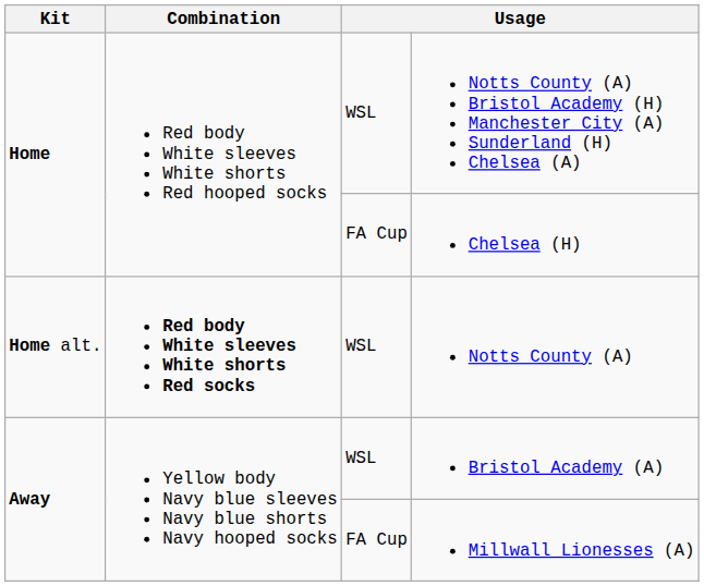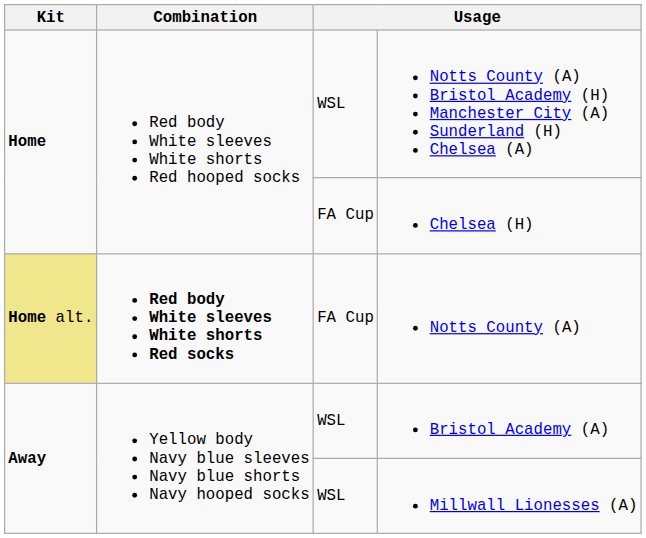 <table class="wikitable">
 <tr>
 <th>Kit</th>
 <th>Combination</th>
 <th colspan="2">Usage</th>
 </tr>
 <tr>
 <td rowspan="2"><strong>Home</strong></td>
 <td rowspan="2"><br><ul><li>Red body</li><li>White sleeves</li><li>White shorts</li><li>Red hooped socks</li></ul></td>
 <td>WSL</td>
 <td><br><ul><li><a href='#'>Notts County</a> (A)</li><li><a href='#'>Bristol Academy</a> (H)</li><li><a href='#'>Manchester City</a> (A)</li><li><a href='#'>Sunderland</a> (H)</li><li><a href='#'>Chelsea</a> (A)</li></ul></td>
 </tr>
 <tr>
 <td>FA Cup</td>
 <td><br><ul><li><a href='#'>Chelsea</a> (H)</li></ul></td>
 </tr>
 <tr>
-<td><strong>Home</strong> alt.</td>
+<td style="background: khaki;"><strong>Home</strong> alt.</td>
 <td><strong><br><ul><li>Red body</li><li>White sleeves</li><li>White shorts</li><li>Red socks</li></ul></strong></td>
-<td>WSL</td>
+<td>FA Cup</td>
 <td><br><ul><li><a href='#'>Notts County</a> (A)</li></ul></td>
 </tr>
 <tr>
 <td rowspan="2"><strong>Away</strong></td>
 <td rowspan="2"><br><ul><li>Yellow body</li><li>Navy blue sleeves</li><li>Navy blue shorts</li><li>Navy hooped socks</li></ul></td>
 <td>WSL</td>
 <td><br><ul><li><a href='#'>Bristol Academy</a> (A)</li></ul></td>
 </tr>
 <tr>
-<td>FA Cup</td>
+<td>WSL</td>
 <td><br><ul><li><a href='#'>Millwall Lionesses</a> (A)</li></ul></td>
 </tr>
 </table>
